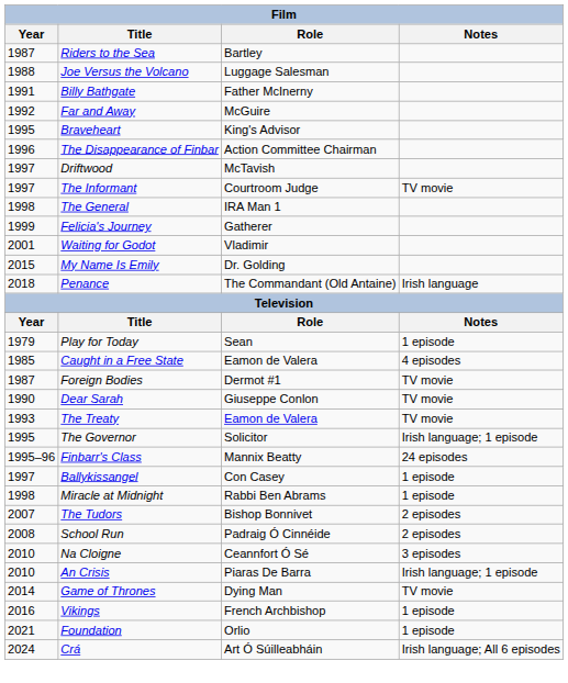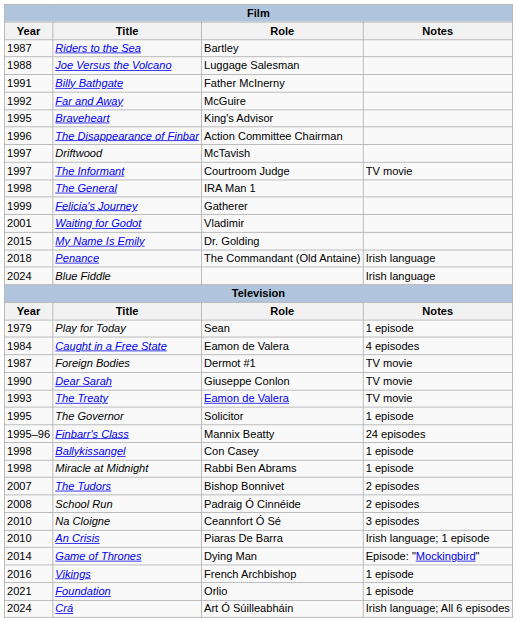 <table class="wikitable" style="font-size: 90%;">
 <tr>
 <th colspan="4" style="background: LightSteelBlue;">Film</th>
 </tr>
 <tr>
 <th>Year</th>
 <th>Title</th>
 <th>Role</th>
 <th>Notes</th>
 </tr>
 <tr>
 <td>1987</td>
 <td><em><a href='#'>Riders to the Sea</a></em></td>
 <td>Bartley</td>
 <td></td>
 </tr>
 <tr>
 <td>1988</td>
 <td><em><a href='#'>Joe Versus the Volcano</a></em></td>
 <td>Luggage Salesman</td>
 <td></td>
 </tr>
 <tr>
 <td>1991</td>
 <td><em><a href='#'>Billy Bathgate</a></em></td>
 <td>Father McInerny</td>
 <td></td>
 </tr>
 <tr>
 <td>1992</td>
 <td><em><a href='#'>Far and Away</a></em></td>
 <td>McGuire</td>
 <td></td>
 </tr>
 <tr>
 <td>1995</td>
 <td><em><a href='#'>Braveheart</a></em></td>
 <td>King's Advisor</td>
 <td></td>
 </tr>
 <tr>
 <td>1996</td>
 <td><em><a href='#'>The Disappearance of Finbar</a></em></td>
 <td>Action Committee Chairman</td>
 <td></td>
 </tr>
 <tr>
 <td>1997</td>
 <td><em>Driftwood</em></td>
 <td>McTavish</td>
 <td></td>
 </tr>
 <tr>
 <td>1997</td>
 <td><em><a href='#'>The Informant</a></em></td>
 <td>Courtroom Judge</td>
 <td>TV movie</td>
 </tr>
 <tr>
 <td>1998</td>
 <td><em><a href='#'>The General</a></em></td>
 <td>IRA Man 1</td>
 <td></td>
 </tr>
 <tr>
 <td>1999</td>
 <td><em><a href='#'>Felicia's Journey</a></em></td>
 <td>Gatherer</td>
 <td></td>
 </tr>
 <tr>
 <td>2001</td>
 <td><em><a href='#'>Waiting for Godot</a></em></td>
 <td>Vladimir</td>
 <td></td>
 </tr>
 <tr>
 <td>2015</td>
 <td><em><a href='#'>My Name Is Emily</a></em></td>
 <td>Dr. Golding</td>
 <td></td>
 </tr>
 <tr>
 <td>2018</td>
 <td><em><a href='#'>Penance</a></em></td>
 <td>The Commandant (Old Antaine)</td>
 <td>Irish language</td>
 </tr>
 <tr>
+<td>2024</td>
+<td><em>Blue Fiddle</em></td>
+<td></td>
+<td>Irish language</td>
+</tr>
+<tr>
 <th colspan="4" style="background: LightSteelBlue;">Television</th>
 </tr>
 <tr>
 <th>Year</th>
 <th>Title</th>
 <th>Role</th>
 <th>Notes</th>
 </tr>
 <tr>
 <td>1979</td>
 <td><em>Play for Today</em></td>
 <td>Sean</td>
 <td>1 episode</td>
 </tr>
 <tr>
-<td>1985</td>
+<td>1984</td>
 <td><em><a href='#'>Caught in a Free State</a></em></td>
 <td>Eamon de Valera</td>
 <td>4 episodes</td>
 </tr>
 <tr>
 <td>1987</td>
 <td><em>Foreign Bodies</em></td>
 <td>Dermot #1</td>
 <td>TV movie</td>
 </tr>
 <tr>
 <td>1990</td>
 <td><em><a href='#'>Dear Sarah</a></em></td>
 <td>Giuseppe Conlon</td>
 <td>TV movie</td>
 </tr>
 <tr>
 <td>1993</td>
 <td><em><a href='#'>The Treaty</a></em></td>
 <td><a href='#'>Eamon de Valera</a></td>
 <td>TV movie</td>
 </tr>
 <tr>
 <td>1995</td>
 <td><em>The Governor</em></td>
 <td>Solicitor</td>
-<td>Irish language; 1 episode</td>
+<td>1 episode</td>
 </tr>
 <tr>
 <td>1995–96</td>
 <td><em><a href='#'>Finbarr's Class</a></em></td>
 <td>Mannix Beatty</td>
 <td>24 episodes</td>
 </tr>
 <tr>
-<td>1997</td>
+<td>1998</td>
 <td><em><a href='#'>Ballykissangel</a></em></td>
 <td>Con Casey</td>
 <td>1 episode</td>
 </tr>
 <tr>
 <td>1998</td>
 <td><em>Miracle at Midnight</em></td>
 <td>Rabbi Ben Abrams</td>
 <td>1 episode</td>
 </tr>
 <tr>
 <td>2007</td>
 <td><em><a href='#'>The Tudors</a></em></td>
 <td>Bishop Bonnivet</td>
 <td>2 episodes</td>
 </tr>
 <tr>
 <td>2008</td>
 <td><em>School Run</em></td>
 <td>Padraig Ó Cinnéide</td>
 <td>2 episodes</td>
 </tr>
 <tr>
 <td>2010</td>
 <td><em>Na Cloigne</em></td>
 <td>Ceannfort Ó Sé</td>
 <td>3 episodes</td>
 </tr>
 <tr>
 <td>2010</td>
 <td><em><a href='#'>An Crisis</a></em></td>
 <td>Piaras De Barra</td>
 <td>Irish language; 1 episode</td>
 </tr>
 <tr>
 <td>2014</td>
 <td><em><a href='#'>Game of Thrones</a></em></td>
 <td>Dying Man</td>
-<td>TV movie</td>
+<td>Episode: "<a href='#'>Mockingbird</a>"</td>
 </tr>
 <tr>
 <td>2016</td>
 <td><em><a href='#'>Vikings</a></em></td>
 <td>French Archbishop</td>
 <td>1 episode</td>
 </tr>
 <tr>
 <td>2021</td>
 <td><em><a href='#'>Foundation</a></em></td>
 <td>Orlio</td>
 <td>1 episode</td>
 </tr>
 <tr>
 <td>2024</td>
 <td><em><a href='#'>Crá</a></em></td>
 <td>Art Ó Súilleabháin</td>
 <td>Irish language; All 6 episodes</td>
 </tr>
 </table>
